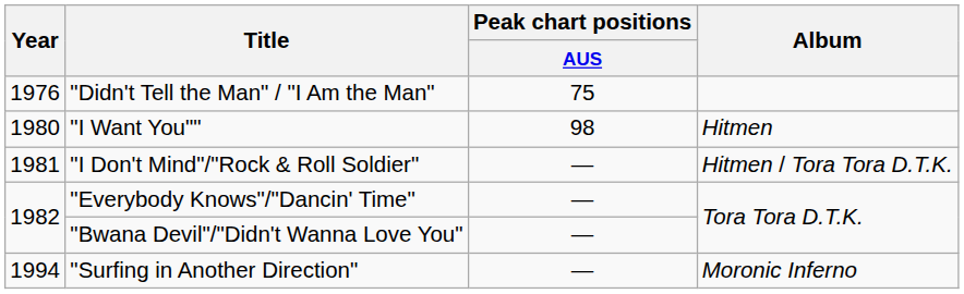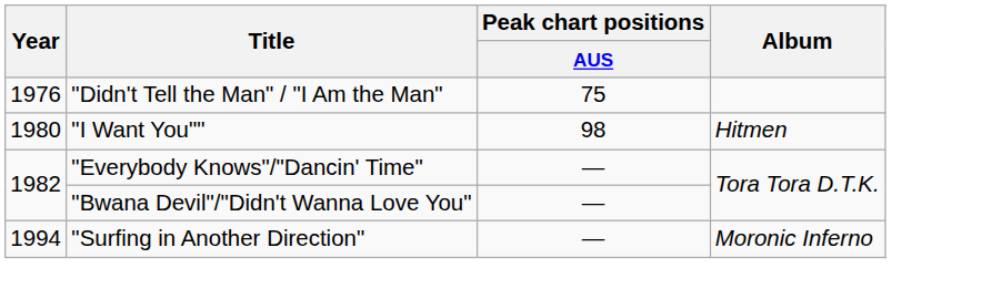 <table class="wikitable">
 <tr>
 <th rowspan="2">Year</th>
 <th rowspan="2">Title</th>
 <th colspan="1">Peak chart positions</th>
 <th rowspan="2">Album</th>
 </tr>
 <tr>
 <th scope="col" style="text-align:center;"><small><a href='#'>AUS</a></small></th>
 </tr>
 <tr>
 <td>1976</td>
 <td>"Didn't Tell the Man" / "I Am the Man"</td>
 <td align="center">75</td>
 <td></td>
 </tr>
 <tr>
 <td>1980</td>
 <td>"I Want You""</td>
 <td align="center">98</td>
 <td><em>Hitmen</em></td>
 </tr>
 <tr>
-<td>1981</td>
-<td>"I Don't Mind"/"Rock & Roll Soldier"</td>
-<td align="center">—</td>
-<td><em>Hitmen</em> / <em>Tora Tora D.T.K.</em></td>
-</tr>
-<tr>
 <td rowspan="2">1982</td>
 <td>"Everybody Knows"/"Dancin' Time"</td>
 <td align="center">—</td>
 <td rowspan="2"><em>Tora Tora D.T.K.</em></td>
 </tr>
 <tr>
 <td>"Bwana Devil"/"Didn't Wanna Love You"</td>
 <td align="center">—</td>
 </tr>
 <tr>
 <td>1994</td>
 <td>"Surfing in Another Direction"</td>
 <td align="center">—</td>
 <td><em>Moronic Inferno</em></td>
 </tr>
 </table>
